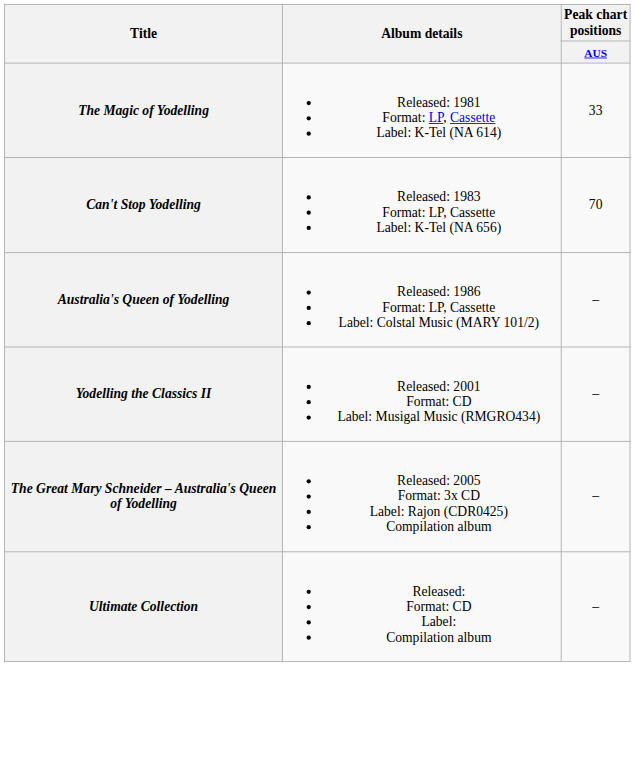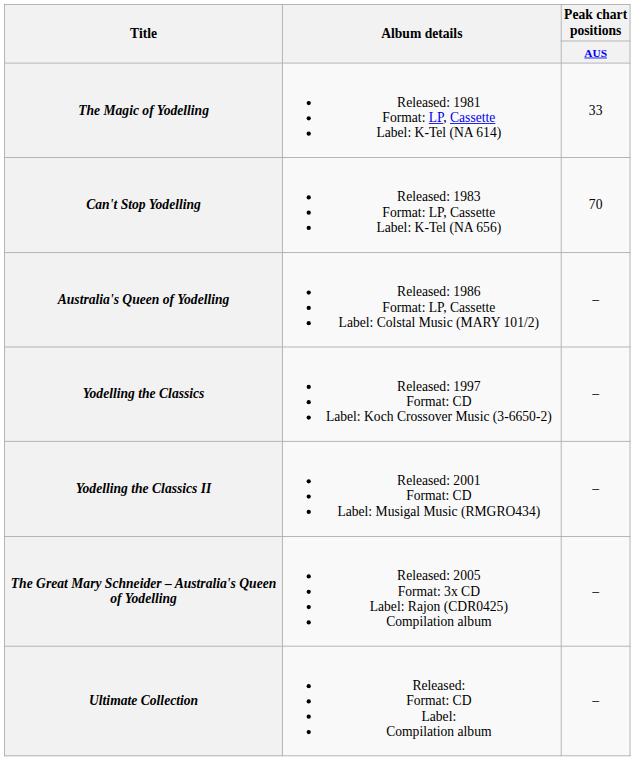 <table class="wikitable plainrowheaders" style="text-align:center;" border="1">
 <tr>
 <th scope="col" rowspan="2" style="width:20em;">Title</th>
 <th scope="col" rowspan="2" style="width:20em;">Album details</th>
 <th scope="col" colspan="1">Peak chart<br>positions</th>
 </tr>
 <tr>
 <th scope="col" style="text-align:center;"><small><a href='#'>AUS</a></small><br></th>
 </tr>
 <tr>
 <th scope="row"><em>The Magic of Yodelling</em></th>
 <td><br><ul><li>Released: 1981</li><li>Format: <a href='#'>LP</a>, <a href='#'>Cassette</a></li><li>Label: K-Tel (NA 614)</li></ul></td>
 <td align="center">33</td>
 </tr>
 <tr>
 <th scope="row"><em>Can't Stop Yodelling</em></th>
 <td><br><ul><li>Released: 1983</li><li>Format: LP, Cassette</li><li>Label: K-Tel (NA 656)</li></ul></td>
 <td align="center">70</td>
 </tr>
 <tr>
 <th scope="row"><em>Australia's Queen of Yodelling</em></th>
 <td><br><ul><li>Released: 1986</li><li>Format: LP, Cassette</li><li>Label: Colstal Music (MARY 101/2)</li></ul></td>
 <td align="center">–</td>
 </tr>
 <tr>
+<th scope="row"><em>Yodelling the Classics</em></th>
+<td><br><ul><li>Released: 1997</li><li>Format: CD</li><li>Label: Koch Crossover Music (3-6650-2)</li></ul></td>
+<td align="center">–</td>
+</tr>
+<tr>
 <th scope="row"><em>Yodelling the Classics II</em></th>
 <td><br><ul><li>Released: 2001</li><li>Format: CD</li><li>Label: Musigal Music (RMGRO434)</li></ul></td>
 <td align="center">–</td>
 </tr>
 <tr>
 <th scope="row"><em>The Great Mary Schneider – Australia's Queen of Yodelling</em></th>
 <td><br><ul><li>Released: 2005</li><li>Format: 3x CD</li><li>Label: Rajon (CDR0425)</li><li>Compilation album</li></ul></td>
 <td align="center">–</td>
 </tr>
 <tr>
 <th scope="row"><em>Ultimate Collection</em></th>
 <td><br><ul><li>Released:</li><li>Format: CD</li><li>Label:</li><li>Compilation album</li></ul></td>
 <td align="center">–</td>
 </tr>
 </table>
